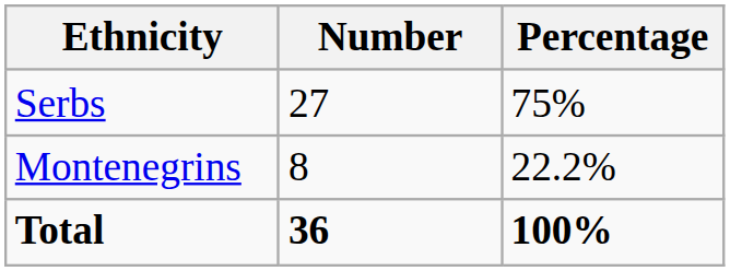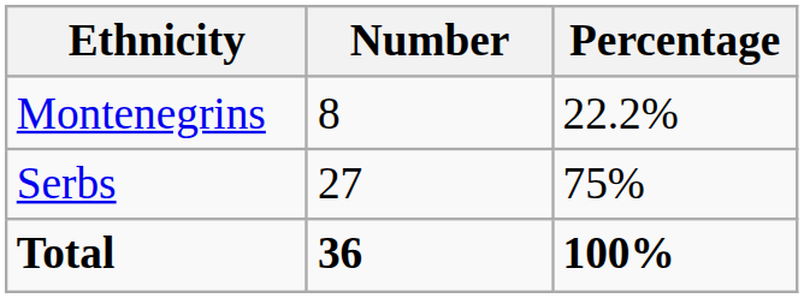 <table class="wikitable">
 <tr>
 <th width="100px">Ethnicity</th>
 <th width="80px">Number</th>
 <th width="80px">Percentage</th>
 </tr>
 <tr>
+<td><a href='#'>Montenegrins</a></td>
+<td>8</td>
+<td>22.2%</td>
+</tr>
+<tr>
 <td><a href='#'>Serbs</a></td>
 <td>27</td>
 <td>75%</td>
-</tr>
-<tr>
-<td><a href='#'>Montenegrins</a></td>
-<td>8</td>
-<td>22.2%</td>
 </tr>
 <tr>
 <td><strong>Total</strong></td>
 <td><strong>36</strong></td>
 <td><strong>100%</strong></td>
 </tr>
 </table>
